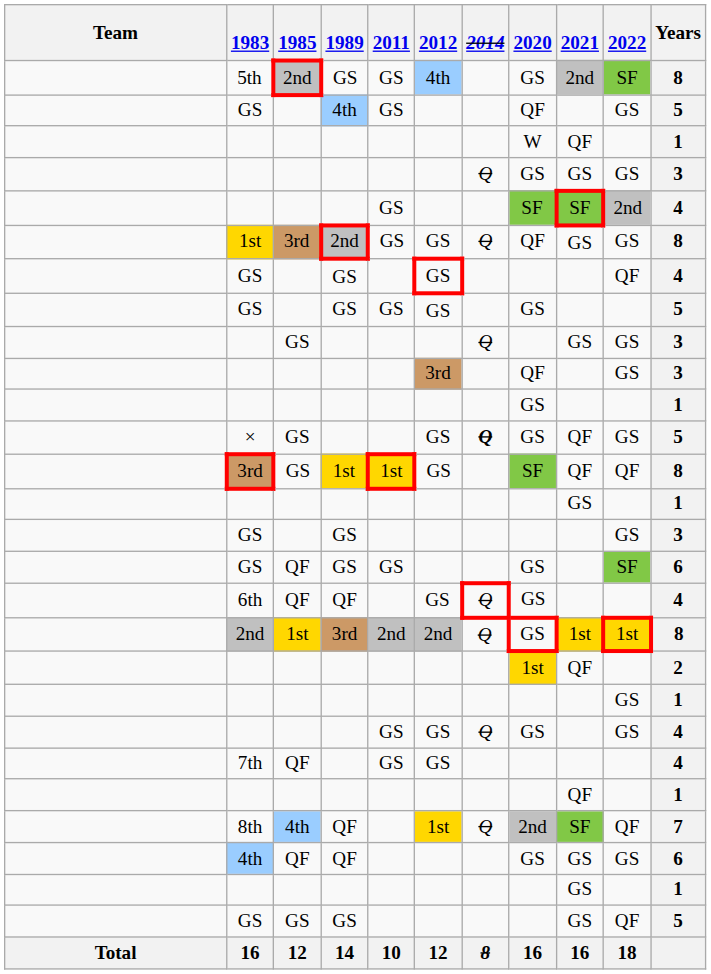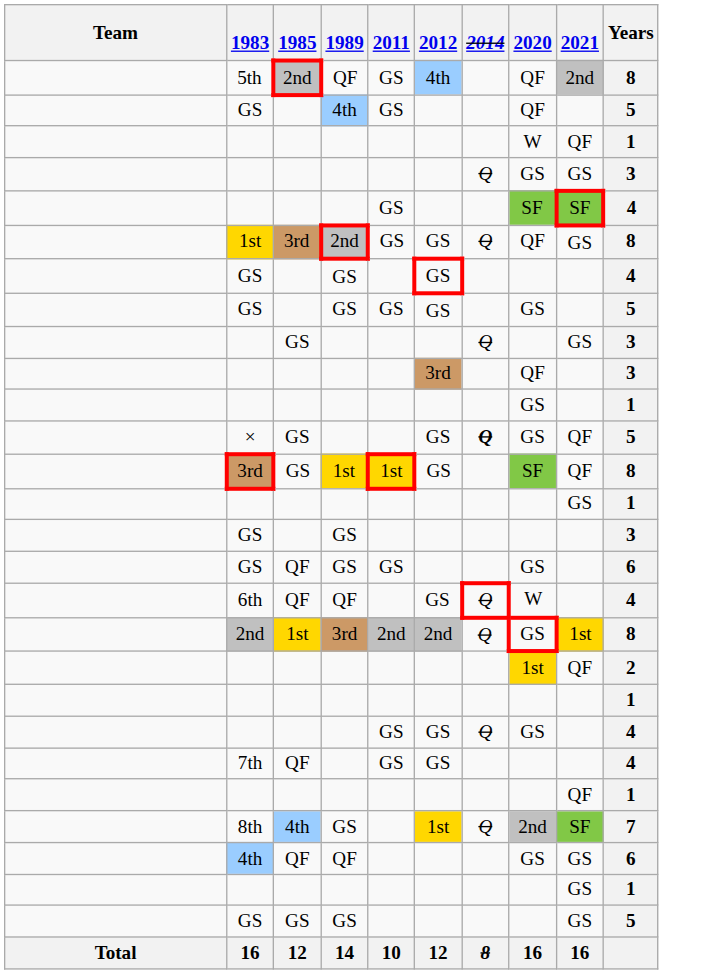 <table class="wikitable" style="text-align:center; font-size:90%">
 <tr>
 <th width=160>Team</th>
 <th><br><a href='#'>1983</a></th>
 <th><br><a href='#'>1985</a></th>
 <th><br><a href='#'>1989</a></th>
 <th><br><a href='#'>2011</a></th>
 <th><br><a href='#'>2012</a></th>
 <th><br><s><em><a href='#'>2014</a></em></s></th>
 <th><br><a href='#'>2020</a></th>
 <th><br><a href='#'>2021</a></th>
-<th><br><a href='#'>2022</a></th>
 <th>Years</th>
 </tr>
 <tr>
 <td align=left></td>
 <td>5th</td>
 <td style="border:3px solid red;" bgcolor=silver>2nd</td>
-<td>GS</td>
+<td>QF</td>
 <td>GS</td>
 <td bgcolor=#9acdff>4th</td>
 <td></td>
-<td>GS</td>
+<td>QF</td>
 <td bgcolor=silver>2nd</td>
-<td bgcolor=#81c846>SF</td>
 <th>8</th>
 </tr>
 <tr>
 <td align=left></td>
 <td>GS</td>
 <td></td>
 <td bgcolor=#9acdff>4th</td>
 <td>GS</td>
 <td></td>
 <td></td>
 <td>QF</td>
 <td></td>
-<td>GS</td>
 <th>5</th>
 </tr>
 <tr>
 <td align=left></td>
 <td></td>
 <td></td>
 <td></td>
 <td></td>
 <td></td>
 <td></td>
 <td>W</td>
 <td>QF</td>
-<td></td>
 <th>1</th>
 </tr>
 <tr>
 <td align=left></td>
 <td></td>
 <td></td>
 <td></td>
 <td></td>
 <td></td>
 <td><s><em>Q</em></s></td>
-<td>GS</td>
 <td>GS</td>
 <td>GS</td>
 <th>3</th>
 </tr>
 <tr>
 <td align=left></td>
 <td></td>
 <td></td>
 <td></td>
 <td>GS</td>
 <td></td>
 <td></td>
 <td bgcolor=#81c846>SF</td>
 <td style="border:3px solid red;" bgcolor=#81c846>SF</td>
-<td bgcolor=silver>2nd</td>
 <th>4</th>
 </tr>
 <tr>
 <td align=left></td>
 <td bgcolor=gold>1st</td>
 <td bgcolor=#cc9966>3rd</td>
 <td style="border:3px solid red;" bgcolor=silver>2nd</td>
 <td>GS</td>
 <td>GS</td>
 <td><s><em>Q</em></s></td>
 <td>QF</td>
-<td>GS</td>
 <td>GS</td>
 <th>8</th>
 </tr>
 <tr>
 <td align=left></td>
 <td>GS</td>
 <td></td>
 <td>GS</td>
 <td></td>
 <td style="border:3px solid red;">GS</td>
 <td></td>
 <td></td>
 <td></td>
-<td>QF</td>
 <th>4</th>
 </tr>
 <tr>
 <td align=left></td>
 <td>GS</td>
 <td></td>
 <td>GS</td>
 <td>GS</td>
 <td>GS</td>
 <td></td>
 <td>GS</td>
-<td></td>
 <td></td>
 <th>5</th>
 </tr>
 <tr>
 <td align=left></td>
 <td></td>
 <td>GS</td>
 <td></td>
 <td></td>
 <td></td>
 <td><s><em>Q</em></s></td>
 <td></td>
 <td>GS</td>
-<td>GS</td>
 <th>3</th>
 </tr>
 <tr>
 <td align=left></td>
 <td></td>
 <td></td>
 <td></td>
 <td></td>
 <td bgcolor=#cc9966>3rd</td>
 <td></td>
 <td>QF</td>
 <td></td>
-<td>GS</td>
 <th>3</th>
 </tr>
 <tr>
 <td align=left></td>
 <td></td>
 <td></td>
 <td></td>
 <td></td>
 <td></td>
 <td></td>
 <td>GS</td>
-<td></td>
 <td></td>
 <th>1</th>
 </tr>
 <tr>
 <td align=left></td>
 <td>×</td>
 <td>GS</td>
 <td></td>
 <td></td>
 <td>GS</td>
 <td><strong><s><em>Q</em></s></strong></td>
 <td>GS</td>
 <td>QF</td>
-<td>GS</td>
 <th>5</th>
 </tr>
 <tr>
 <td align=left></td>
 <td style="border:3px solid red;" bgcolor=#cc9966>3rd</td>
 <td>GS</td>
 <td bgcolor=gold>1st</td>
 <td style="border:3px solid red;" bgcolor=gold>1st</td>
 <td>GS</td>
 <td></td>
 <td bgcolor=#81c846>SF</td>
-<td>QF</td>
 <td>QF</td>
 <th>8</th>
 </tr>
 <tr>
 <td align=left></td>
 <td></td>
 <td></td>
 <td></td>
 <td></td>
 <td></td>
 <td></td>
 <td></td>
 <td>GS</td>
-<td></td>
 <th>1</th>
 </tr>
 <tr>
 <td align=left></td>
 <td>GS</td>
 <td></td>
 <td>GS</td>
 <td></td>
 <td></td>
 <td></td>
 <td></td>
 <td></td>
-<td>GS</td>
 <th>3</th>
 </tr>
 <tr>
 <td align=left></td>
 <td>GS</td>
 <td>QF</td>
 <td>GS</td>
 <td>GS</td>
 <td></td>
 <td></td>
 <td>GS</td>
 <td></td>
-<td bgcolor=#81c846>SF</td>
 <th>6</th>
 </tr>
 <tr>
 <td align=left></td>
 <td>6th</td>
 <td>QF</td>
 <td>QF</td>
 <td></td>
 <td>GS</td>
 <td style="border:3px solid red;"><s><em>Q</em></s></td>
-<td>GS</td>
-<td></td>
+<td>W</td>
 <td></td>
 <th>4</th>
 </tr>
 <tr>
 <td align=left></td>
 <td bgcolor=silver>2nd</td>
 <td bgcolor=gold>1st</td>
 <td bgcolor=#cc9966>3rd</td>
 <td bgcolor=silver>2nd</td>
 <td bgcolor=silver>2nd</td>
 <td><s><em>Q</em></s></td>
 <td style="border:3px solid red;">GS</td>
 <td bgcolor=gold>1st</td>
-<td style="border:3px solid red;" bgcolor=gold>1st</td>
 <th>8</th>
 </tr>
 <tr>
 <td align=left></td>
 <td></td>
 <td></td>
 <td></td>
 <td></td>
 <td></td>
 <td></td>
 <td bgcolor=gold>1st</td>
 <td>QF</td>
-<td></td>
 <th>2</th>
 </tr>
 <tr>
 <td align=left></td>
 <td></td>
 <td></td>
 <td></td>
 <td></td>
 <td></td>
 <td></td>
 <td></td>
 <td></td>
-<td>GS</td>
 <th>1</th>
 </tr>
 <tr>
 <td align=left></td>
 <td></td>
 <td></td>
 <td></td>
 <td>GS</td>
 <td>GS</td>
 <td><s><em>Q</em></s></td>
 <td>GS</td>
 <td></td>
-<td>GS</td>
 <th>4</th>
 </tr>
 <tr>
 <td align=left></td>
 <td>7th</td>
 <td>QF</td>
 <td></td>
 <td>GS</td>
 <td>GS</td>
-<td></td>
 <td></td>
 <td></td>
 <td></td>
 <th>4</th>
 </tr>
 <tr>
 <td align=left></td>
 <td></td>
 <td></td>
 <td></td>
 <td></td>
 <td></td>
 <td></td>
 <td></td>
 <td>QF</td>
-<td></td>
 <th>1</th>
 </tr>
 <tr>
 <td align=left></td>
 <td>8th</td>
 <td bgcolor=#9acdff>4th</td>
-<td>QF</td>
+<td>GS</td>
 <td></td>
 <td bgcolor=gold>1st</td>
 <td><s><em>Q</em></s></td>
 <td bgcolor=silver>2nd</td>
 <td bgcolor=#81c846>SF</td>
-<td>QF</td>
 <th>7</th>
 </tr>
 <tr>
 <td align=left></td>
 <td bgcolor=#9acdff>4th</td>
 <td>QF</td>
 <td>QF</td>
 <td></td>
 <td></td>
 <td></td>
-<td>GS</td>
 <td>GS</td>
 <td>GS</td>
 <th>6</th>
 </tr>
 <tr>
 <td align=left></td>
 <td></td>
 <td></td>
 <td></td>
 <td></td>
 <td></td>
 <td></td>
 <td></td>
 <td>GS</td>
-<td></td>
 <th>1</th>
 </tr>
 <tr>
 <td align=left></td>
 <td>GS</td>
 <td>GS</td>
 <td>GS</td>
 <td></td>
 <td></td>
 <td></td>
 <td></td>
 <td>GS</td>
-<td>QF</td>
 <th>5</th>
 </tr>
 <tr>
 <th>Total</th>
 <th>16</th>
 <th>12</th>
 <th>14</th>
 <th>10</th>
 <th>12</th>
 <th><em><s>8</s></em></th>
 <th>16</th>
 <th>16</th>
-<th>18</th>
 <th></th>
 </tr>
 </table>
